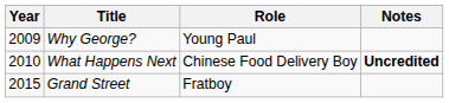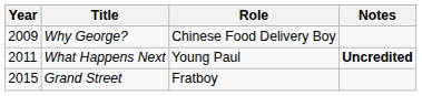 <table class="wikitable sortable">
 <tr>
 <th>Year</th>
 <th>Title</th>
 <th>Role</th>
 <th>Notes</th>
 </tr>
 <tr>
 <td>2009</td>
 <td><em>Why George?</em></td>
-<td>Young Paul</td>
+<td>Chinese Food Delivery Boy</td>
 <td></td>
 </tr>
 <tr>
-<td>2010</td>
+<td>2011</td>
 <td><em>What Happens Next</em></td>
-<td>Chinese Food Delivery Boy</td>
+<td>Young Paul</td>
 <td><strong>Uncredited</strong></td>
 </tr>
 <tr>
 <td>2015</td>
 <td><em>Grand Street</em></td>
 <td>Fratboy</td>
 <td></td>
 </tr>
 </table>
